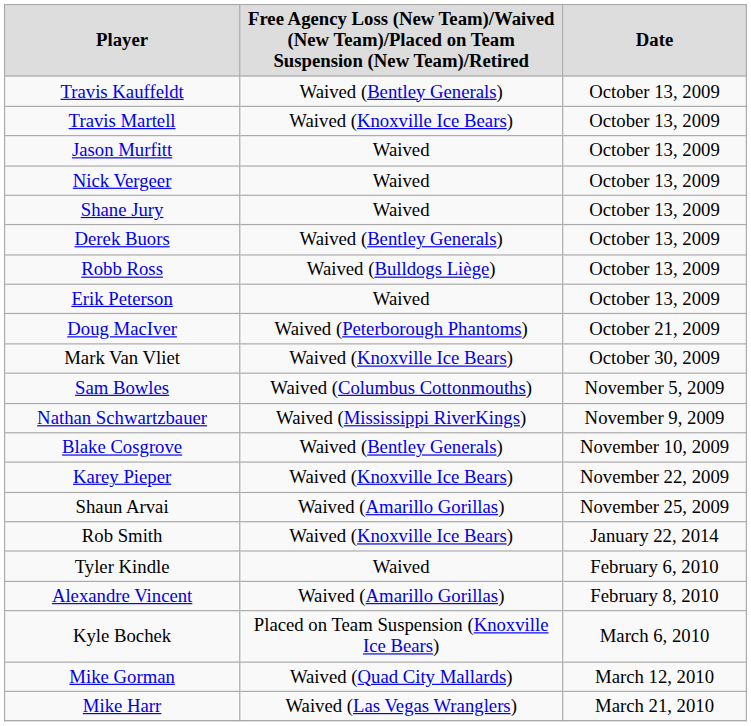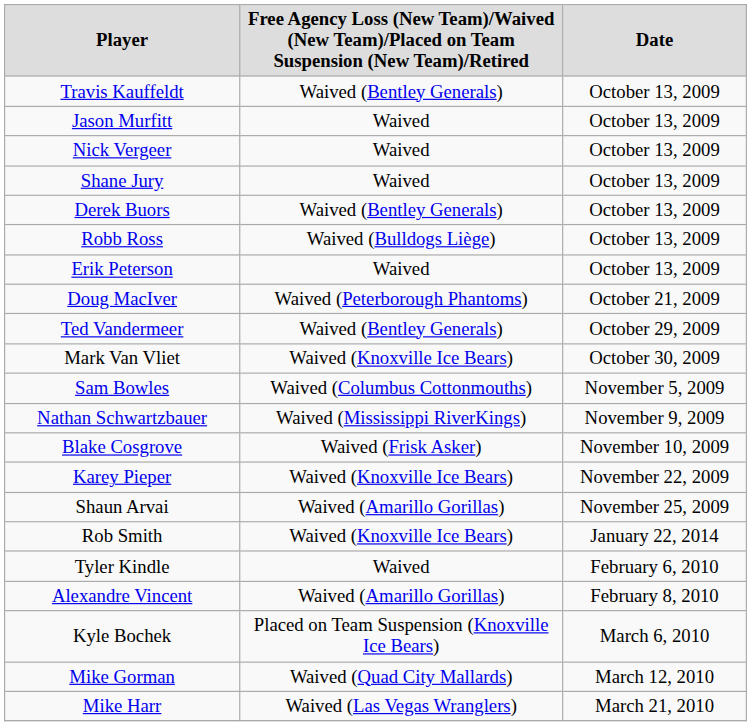 <table class="wikitable" style="text-align: center; width: 635px; height: 75px;">
 <tr align="center" bgcolor="#dddddd">
 <td><strong>Player</strong></td>
 <td><strong>Free Agency Loss (New Team)/Waived (New Team)/Placed on Team Suspension (New Team)/Retired</strong></td>
 <td><strong>Date</strong></td>
 </tr>
 <tr>
 <td style="width: 200px"><a href='#'>Travis Kauffeldt</a></td>
 <td style="width: 280px">Waived (<a href='#'>Bentley Generals</a>)</td>
-<td style="width: 155px">October 13, 2009</td>
-</tr>
-<tr>
-<td style="width: 200px"><a href='#'>Travis Martell</a></td>
-<td style="width: 280px">Waived (<a href='#'>Knoxville Ice Bears</a>)</td>
 <td style="width: 155px">October 13, 2009</td>
 </tr>
 <tr>
 <td style="width: 200px"><a href='#'>Jason Murfitt</a></td>
 <td style="width: 280px">Waived</td>
 <td style="width: 155px">October 13, 2009</td>
 </tr>
 <tr>
 <td style="width: 200px"><a href='#'>Nick Vergeer</a></td>
 <td style="width: 280px">Waived</td>
 <td style="width: 155px">October 13, 2009</td>
 </tr>
 <tr>
 <td style="width: 200px"><a href='#'>Shane Jury</a></td>
 <td style="width: 280px">Waived</td>
 <td style="width: 155px">October 13, 2009</td>
 </tr>
 <tr>
 <td style="width: 200px"><a href='#'>Derek Buors</a></td>
 <td style="width: 280px">Waived (<a href='#'>Bentley Generals</a>)</td>
 <td style="width: 155px">October 13, 2009</td>
 </tr>
 <tr>
 <td style="width: 200px"><a href='#'>Robb Ross</a></td>
 <td style="width: 280px">Waived (<a href='#'>Bulldogs Liège</a>)</td>
 <td style="width: 155px">October 13, 2009</td>
 </tr>
 <tr>
 <td style="width: 200px"><a href='#'>Erik Peterson</a></td>
 <td style="width: 280px">Waived</td>
 <td style="width: 155px">October 13, 2009</td>
 </tr>
 <tr>
 <td style="width: 200px"><a href='#'>Doug MacIver</a></td>
 <td style="width: 280px">Waived (<a href='#'>Peterborough Phantoms</a>)</td>
 <td style="width: 155px">October 21, 2009</td>
 </tr>
 <tr>
+<td style="width: 200px"><a href='#'>Ted Vandermeer</a></td>
+<td style="width: 280px">Waived (<a href='#'>Bentley Generals</a>)</td>
+<td style="width: 155px">October 29, 2009</td>
+</tr>
+<tr>
 <td style="width: 200px">Mark Van Vliet</td>
 <td style="width: 280px">Waived (<a href='#'>Knoxville Ice Bears</a>)</td>
 <td style="width: 155px">October 30, 2009</td>
 </tr>
 <tr>
 <td style="width: 200px"><a href='#'>Sam Bowles</a></td>
 <td style="width: 280px">Waived (<a href='#'>Columbus Cottonmouths</a>)</td>
 <td style="width: 155px">November 5, 2009</td>
 </tr>
 <tr>
 <td style="width: 200px"><a href='#'>Nathan Schwartzbauer</a></td>
 <td style="width: 280px">Waived (<a href='#'>Mississippi RiverKings</a>)</td>
 <td style="width: 155px">November 9, 2009</td>
 </tr>
 <tr>
 <td style="width: 200px"><a href='#'>Blake Cosgrove</a></td>
-<td style="width: 280px">Waived (<a href='#'>Bentley Generals</a>)</td>
+<td style="width: 280px">Waived (<a href='#'>Frisk Asker</a>)</td>
 <td style="width: 155px">November 10, 2009</td>
 </tr>
 <tr>
 <td style="width: 200px"><a href='#'>Karey Pieper</a></td>
 <td style="width: 280px">Waived (<a href='#'>Knoxville Ice Bears</a>)</td>
 <td style="width: 155px">November 22, 2009</td>
 </tr>
 <tr>
 <td style="width: 200px">Shaun Arvai</td>
 <td style="width: 280px">Waived (<a href='#'>Amarillo Gorillas</a>)</td>
 <td style="width: 155px">November 25, 2009</td>
 </tr>
 <tr>
 <td style="width: 200px">Rob Smith</td>
 <td style="width: 280px">Waived (<a href='#'>Knoxville Ice Bears</a>)</td>
 <td style="width: 155px">January 22, 2014</td>
 </tr>
 <tr>
 <td style="width: 200px">Tyler Kindle</td>
 <td style="width: 280px">Waived</td>
 <td style="width: 155px">February 6, 2010</td>
 </tr>
 <tr>
 <td style="width: 200px"><a href='#'>Alexandre Vincent</a></td>
 <td style="width: 280px">Waived (<a href='#'>Amarillo Gorillas</a>)</td>
 <td style="width: 155px">February 8, 2010</td>
 </tr>
 <tr>
 <td style="width: 200px">Kyle Bochek</td>
 <td style="width: 280px">Placed on Team Suspension (<a href='#'>Knoxville Ice Bears</a>)</td>
 <td style="width: 155px">March 6, 2010</td>
 </tr>
 <tr>
 <td style="width: 200px"><a href='#'>Mike Gorman</a></td>
 <td style="width: 280px">Waived (<a href='#'>Quad City Mallards</a>)</td>
 <td style="width: 155px">March 12, 2010</td>
 </tr>
 <tr>
 <td style="width: 200px"><a href='#'>Mike Harr</a></td>
 <td style="width: 280px">Waived (<a href='#'>Las Vegas Wranglers</a>)</td>
 <td style="width: 155px">March 21, 2010</td>
 </tr>
 <tr>
 </tr>
 </table>
